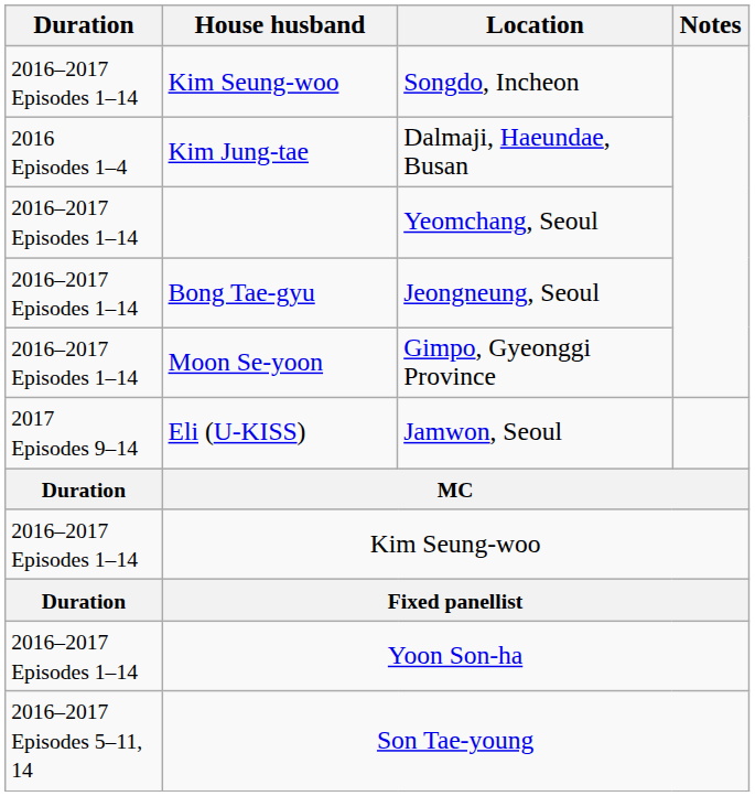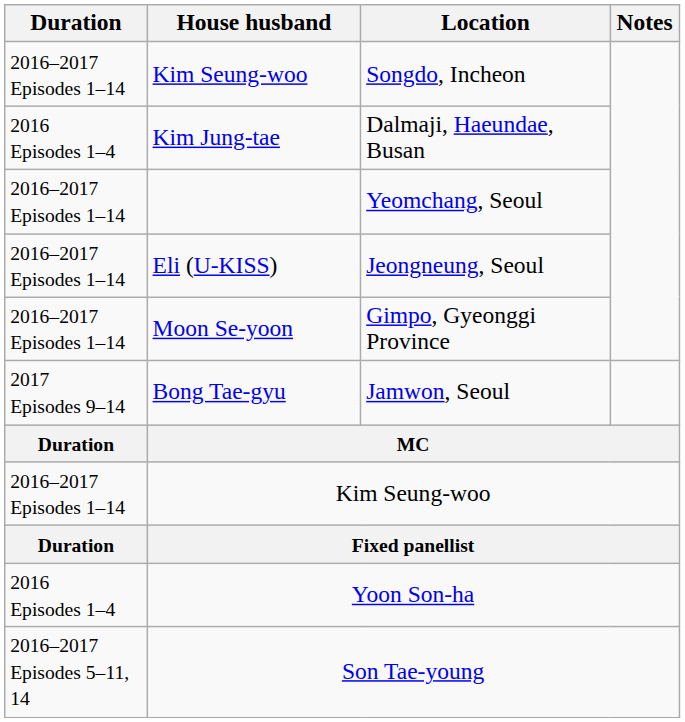 <table class="wikitable plainrowheaders" style="width:52%;">
 <tr>
 <th scope="col" style="width:20%;">Duration</th>
 <th scope="col" style="width:30%;">House husband</th>
 <th scope="col" style="width:35%;">Location</th>
 <th scope="col" style="width:5%">Notes</th>
 </tr>
 <tr>
 <td><small>2016–2017<br>Episodes 1–14</small></td>
 <td><a href='#'>Kim Seung-woo</a></td>
 <td><a href='#'>Songdo</a>, Incheon</td>
 <td rowspan="5"></td>
 </tr>
 <tr>
 <td><small>2016<br>Episodes 1–4</small></td>
 <td><a href='#'>Kim Jung-tae</a></td>
 <td>Dalmaji, <a href='#'>Haeundae</a>, Busan</td>
 </tr>
 <tr>
 <td><small>2016–2017<br>Episodes 1–14</small></td>
 <td></td>
 <td><a href='#'>Yeomchang</a>, Seoul</td>
 </tr>
 <tr>
 <td><small>2016–2017<br>Episodes 1–14</small></td>
-<td><a href='#'>Bong Tae-gyu</a></td>
+<td><a href='#'>Eli</a> (<a href='#'>U-KISS</a>)</td>
 <td><a href='#'>Jeongneung</a>, Seoul</td>
 </tr>
 <tr>
 <td><small>2016–2017<br>Episodes 1–14</small></td>
 <td><a href='#'>Moon Se-yoon</a></td>
 <td><a href='#'>Gimpo</a>, Gyeonggi Province</td>
 </tr>
 <tr>
 <td><small>2017<br>Episodes 9–14</small></td>
-<td><a href='#'>Eli</a> (<a href='#'>U-KISS</a>)</td>
+<td><a href='#'>Bong Tae-gyu</a></td>
 <td><a href='#'>Jamwon</a>, Seoul</td>
 <td></td>
 </tr>
 <tr>
 <th scope="col"><small>Duration</small></th>
 <th scope="col" colspan="4"><small>MC</small></th>
 </tr>
 <tr>
 <td><small>2016–2017<br>Episodes 1–14</small></td>
 <td colspan="4" style="text-align:center;">Kim Seung-woo</td>
 </tr>
 <tr>
 <th scope="col"><small>Duration</small></th>
 <th scope="col" colspan="4"><small>Fixed panellist</small></th>
 </tr>
 <tr>
-<td><small>2016–2017<br>Episodes 1–14</small></td>
+<td><small>2016<br>Episodes 1–4</small></td>
 <td colspan="4" style="text-align:center;"><a href='#'>Yoon Son-ha</a></td>
 </tr>
 <tr>
 <td><small>2016–2017<br>Episodes 5–11, 14</small></td>
 <td colspan="4" style="text-align:center;"><a href='#'>Son Tae-young</a></td>
 </tr>
 </table>
